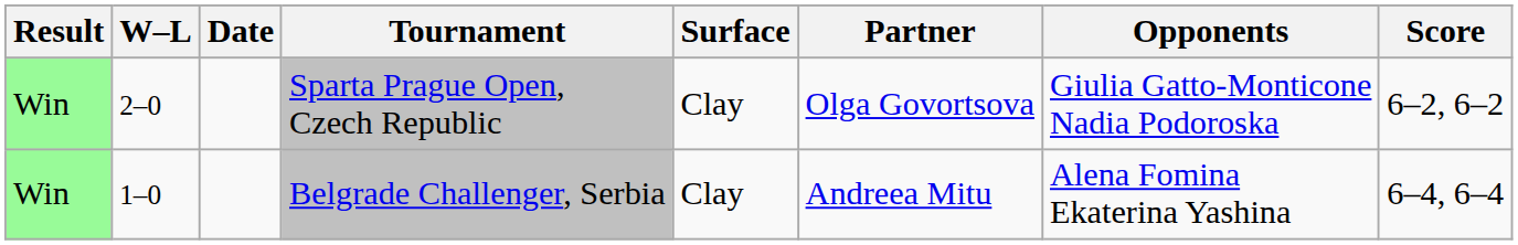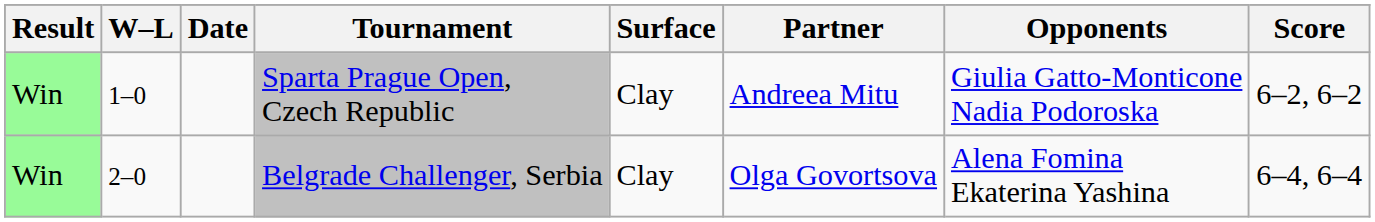 <table class="sortable wikitable">
 <tr>
 <th>Result</th>
 <th class="unsortable">W–L</th>
 <th>Date</th>
 <th>Tournament</th>
 <th>Surface</th>
 <th>Partner</th>
 <th>Opponents</th>
 <th class="unsortable">Score</th>
 </tr>
 <tr>
 <td style="background:#98fb98;">Win</td>
-<td><small>2–0</small></td>
+<td><small>1–0</small></td>
 <td><a href='#'></a></td>
 <td bgcolor=silver><a href='#'>Sparta Prague Open</a>, <br> Czech Republic</td>
 <td>Clay</td>
-<td> <a href='#'>Olga Govortsova</a></td>
+<td> <a href='#'>Andreea Mitu</a></td>
 <td> <a href='#'>Giulia Gatto-Monticone</a> <br>  <a href='#'>Nadia Podoroska</a></td>
 <td>6–2, 6–2</td>
 </tr>
 <tr>
 <td style="background:#98fb98;">Win</td>
-<td><small>1–0</small></td>
+<td><small>2–0</small></td>
 <td><a href='#'></a></td>
 <td bgcolor=silver><a href='#'>Belgrade Challenger</a>, Serbia</td>
 <td>Clay</td>
-<td> <a href='#'>Andreea Mitu</a></td>
+<td> <a href='#'>Olga Govortsova</a></td>
 <td> <a href='#'>Alena Fomina</a> <br>  Ekaterina Yashina</td>
 <td>6–4, 6–4</td>
 </tr>
 </table>
